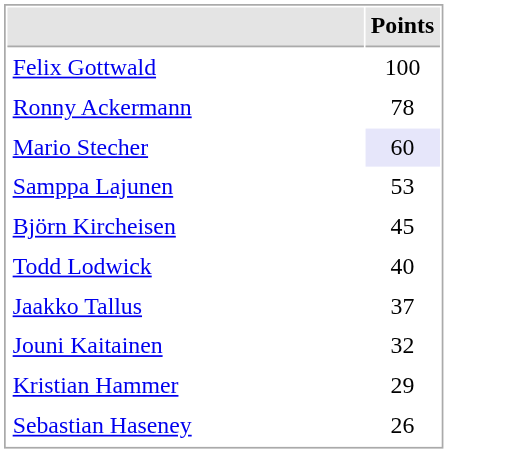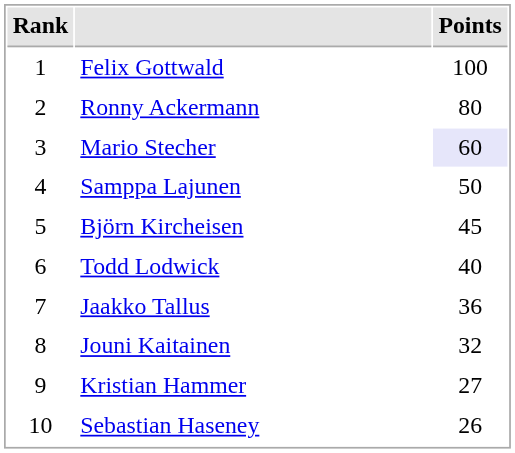 <table cellspacing="1" cellpadding="3" style="border:1px solid #AAAAAA;font-size:86%">
 <tr bgcolor="#E4E4E4">
+<th style="border-bottom:1px solid #AAAAAA" width=10>Rank</th>
 <th style="border-bottom:1px solid #AAAAAA" width=200></th>
 <th style="border-bottom:1px solid #AAAAAA" width=20>Points</th>
 </tr>
 <tr align="center">
+<td>1</td>
 <td align="left"> <a href='#'>Felix Gottwald</a></td>
 <td>100</td>
 </tr>
 <tr align="center">
+<td>2</td>
 <td align="left"> <a href='#'>Ronny Ackermann</a></td>
-<td>78</td>
+<td>80</td>
 </tr>
 <tr align="center">
+<td>3</td>
 <td align="left"> <a href='#'>Mario Stecher</a></td>
 <td style="background: lavender;">60</td>
 </tr>
 <tr align="center">
+<td>4</td>
 <td align="left"> <a href='#'>Samppa Lajunen</a></td>
-<td>53</td>
+<td>50</td>
 </tr>
 <tr align="center">
+<td>5</td>
 <td align="left"> <a href='#'>Björn Kircheisen</a></td>
 <td>45</td>
 </tr>
 <tr align="center">
+<td>6</td>
 <td align="left"> <a href='#'>Todd Lodwick</a></td>
 <td>40</td>
 </tr>
 <tr align="center">
+<td>7</td>
 <td align="left"> <a href='#'>Jaakko Tallus</a></td>
-<td>37</td>
+<td>36</td>
 </tr>
 <tr align="center">
+<td>8</td>
 <td align="left"> <a href='#'>Jouni Kaitainen</a></td>
 <td>32</td>
 </tr>
 <tr align="center">
+<td>9</td>
 <td align="left"> <a href='#'>Kristian Hammer</a></td>
-<td>29</td>
+<td>27</td>
 </tr>
 <tr align="center">
+<td>10</td>
 <td align="left"> <a href='#'>Sebastian Haseney</a></td>
 <td>26</td>
 </tr>
 </table>
